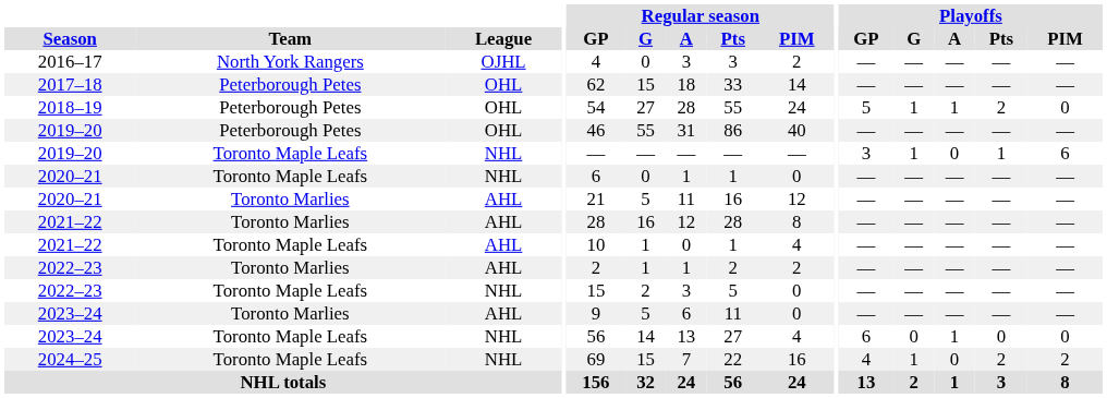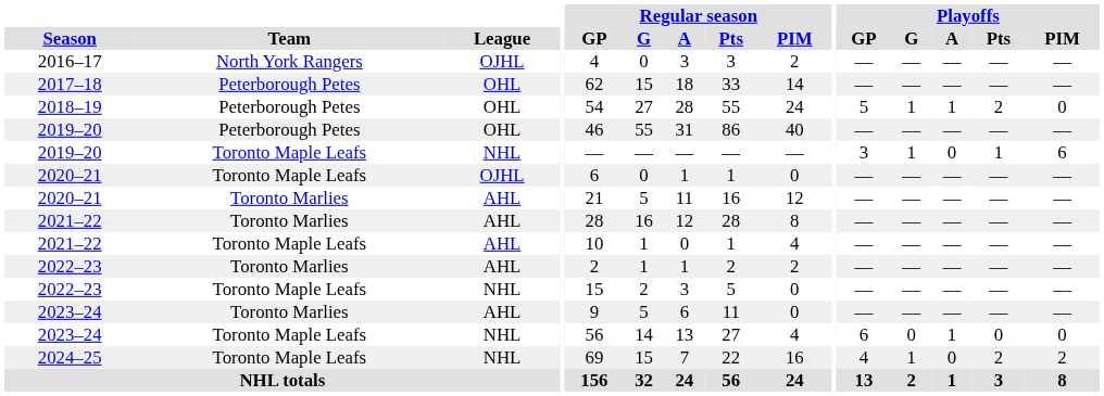 <table border="0" cellpadding="1" cellspacing="0" style="text-align:center; width:60em">
 <tr bgcolor="#e0e0e0">
 <th colspan="3" bgcolor="#ffffff"></th>
 <th rowspan="99" bgcolor="#ffffff"></th>
 <th colspan="5"><a href='#'>Regular season</a></th>
 <th rowspan="99" bgcolor="#ffffff"></th>
 <th colspan="5"><a href='#'>Playoffs</a></th>
 </tr>
 <tr bgcolor="#e0e0e0">
 <th><a href='#'>Season</a></th>
 <th>Team</th>
 <th>League</th>
 <th>GP</th>
 <th><a href='#'>G</a></th>
 <th><a href='#'>A</a></th>
 <th><a href='#'>Pts</a></th>
 <th><a href='#'>PIM</a></th>
 <th>GP</th>
 <th>G</th>
 <th>A</th>
 <th>Pts</th>
 <th>PIM</th>
 </tr>
 <tr>
 <td>2016–17</td>
 <td><a href='#'>North York Rangers</a></td>
 <td><a href='#'>OJHL</a></td>
 <td>4</td>
 <td>0</td>
 <td>3</td>
 <td>3</td>
 <td>2</td>
 <td>—</td>
 <td>—</td>
 <td>—</td>
 <td>—</td>
 <td>—</td>
 </tr>
 <tr bgcolor="#f0f0f0">
 <td><a href='#'>2017–18</a></td>
 <td><a href='#'>Peterborough Petes</a></td>
 <td><a href='#'>OHL</a></td>
 <td>62</td>
 <td>15</td>
 <td>18</td>
 <td>33</td>
 <td>14</td>
 <td>—</td>
 <td>—</td>
 <td>—</td>
 <td>—</td>
 <td>—</td>
 </tr>
 <tr>
 <td><a href='#'>2018–19</a></td>
 <td>Peterborough Petes</td>
 <td>OHL</td>
 <td>54</td>
 <td>27</td>
 <td>28</td>
 <td>55</td>
 <td>24</td>
 <td>5</td>
 <td>1</td>
 <td>1</td>
 <td>2</td>
 <td>0</td>
 </tr>
 <tr bgcolor="#f0f0f0">
 <td><a href='#'>2019–20</a></td>
 <td>Peterborough Petes</td>
 <td>OHL</td>
 <td>46</td>
 <td>55</td>
 <td>31</td>
 <td>86</td>
 <td>40</td>
 <td>—</td>
 <td>—</td>
 <td>—</td>
 <td>—</td>
 <td>—</td>
 </tr>
 <tr>
 <td><a href='#'>2019–20</a></td>
 <td><a href='#'>Toronto Maple Leafs</a></td>
 <td><a href='#'>NHL</a></td>
 <td>—</td>
 <td>—</td>
 <td>—</td>
 <td>—</td>
 <td>—</td>
 <td>3</td>
 <td>1</td>
 <td>0</td>
 <td>1</td>
 <td>6</td>
 </tr>
 <tr bgcolor="#f0f0f0">
 <td><a href='#'>2020–21</a></td>
 <td>Toronto Maple Leafs</td>
-<td>NHL</td>
+<td><a href='#'>OJHL</a></td>
 <td>6</td>
 <td>0</td>
 <td>1</td>
 <td>1</td>
 <td>0</td>
 <td>—</td>
 <td>—</td>
 <td>—</td>
 <td>—</td>
 <td>—</td>
 </tr>
 <tr>
 <td><a href='#'>2020–21</a></td>
 <td><a href='#'>Toronto Marlies</a></td>
 <td><a href='#'>AHL</a></td>
 <td>21</td>
 <td>5</td>
 <td>11</td>
 <td>16</td>
 <td>12</td>
 <td>—</td>
 <td>—</td>
 <td>—</td>
 <td>—</td>
 <td>—</td>
 </tr>
 <tr bgcolor="#f0f0f0">
 <td><a href='#'>2021–22</a></td>
 <td>Toronto Marlies</td>
 <td>AHL</td>
 <td>28</td>
 <td>16</td>
 <td>12</td>
 <td>28</td>
 <td>8</td>
 <td>—</td>
 <td>—</td>
 <td>—</td>
 <td>—</td>
 <td>—</td>
 </tr>
 <tr>
 <td><a href='#'>2021–22</a></td>
 <td>Toronto Maple Leafs</td>
 <td><a href='#'>AHL</a></td>
 <td>10</td>
 <td>1</td>
 <td>0</td>
 <td>1</td>
 <td>4</td>
 <td>—</td>
 <td>—</td>
 <td>—</td>
 <td>—</td>
 <td>—</td>
 </tr>
 <tr bgcolor="#f0f0f0">
 <td><a href='#'>2022–23</a></td>
 <td>Toronto Marlies</td>
 <td>AHL</td>
 <td>2</td>
 <td>1</td>
 <td>1</td>
 <td>2</td>
 <td>2</td>
 <td>—</td>
 <td>—</td>
 <td>—</td>
 <td>—</td>
 <td>—</td>
 </tr>
 <tr>
 <td><a href='#'>2022–23</a></td>
 <td>Toronto Maple Leafs</td>
 <td>NHL</td>
 <td>15</td>
 <td>2</td>
 <td>3</td>
 <td>5</td>
 <td>0</td>
 <td>—</td>
 <td>—</td>
 <td>—</td>
 <td>—</td>
 <td>—</td>
 </tr>
 <tr bgcolor="#f0f0f0">
 <td><a href='#'>2023–24</a></td>
 <td>Toronto Marlies</td>
 <td>AHL</td>
 <td>9</td>
 <td>5</td>
 <td>6</td>
 <td>11</td>
 <td>0</td>
 <td>—</td>
 <td>—</td>
 <td>—</td>
 <td>—</td>
 <td>—</td>
 </tr>
 <tr>
 <td><a href='#'>2023–24</a></td>
 <td>Toronto Maple Leafs</td>
 <td>NHL</td>
 <td>56</td>
 <td>14</td>
 <td>13</td>
 <td>27</td>
 <td>4</td>
 <td>6</td>
 <td>0</td>
 <td>1</td>
 <td>0</td>
 <td>0</td>
 </tr>
 <tr bgcolor="#f0f0f0">
 <td><a href='#'>2024–25</a></td>
 <td>Toronto Maple Leafs</td>
 <td>NHL</td>
 <td>69</td>
 <td>15</td>
 <td>7</td>
 <td>22</td>
 <td>16</td>
 <td>4</td>
 <td>1</td>
 <td>0</td>
 <td>2</td>
 <td>2</td>
 </tr>
 <tr bgcolor="#e0e0e0">
 <th colspan="3">NHL totals</th>
 <th>156</th>
 <th>32</th>
 <th>24</th>
 <th>56</th>
 <th>24</th>
 <th>13</th>
 <th>2</th>
 <th>1</th>
 <th>3</th>
 <th>8</th>
 </tr>
 </table>
